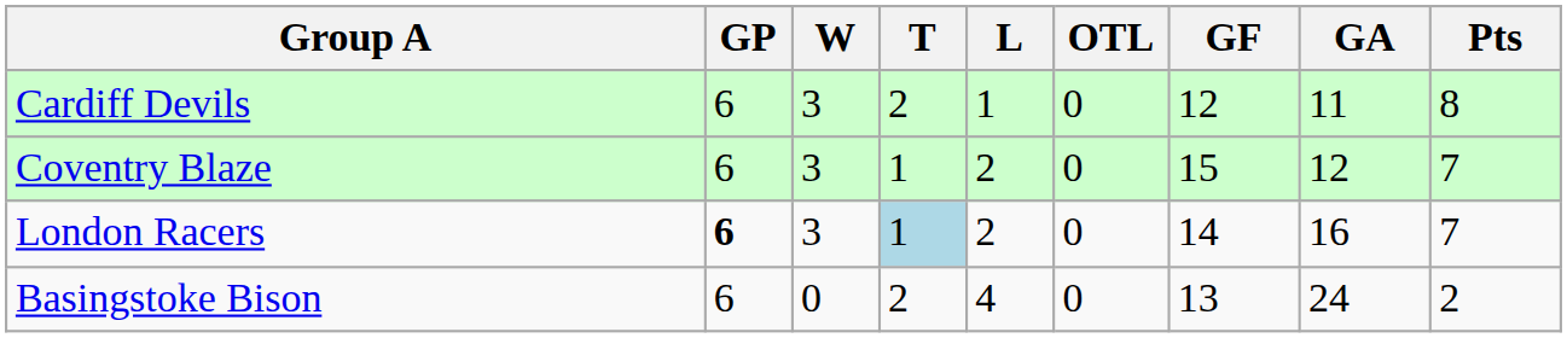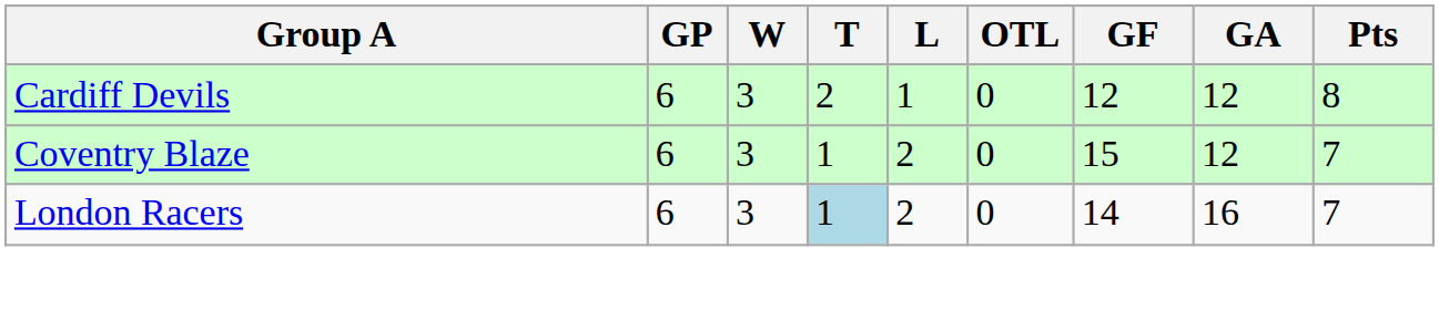 <table class="wikitable">
 <tr>
 <th width="40%">Group A</th>
 <th width="5%">GP</th>
 <th width="5%">W</th>
 <th width="5%">T</th>
 <th width="5%">L</th>
 <th width="5%">OTL</th>
 <th width="7.5%">GF</th>
 <th width="7.5%">GA</th>
 <th width="7.5%">Pts</th>
 </tr>
 <tr bgcolor="#CCFFCC">
 <td><a href='#'>Cardiff Devils</a></td>
 <td>6</td>
 <td>3</td>
 <td>2</td>
 <td>1</td>
 <td>0</td>
 <td>12</td>
-<td>11</td>
+<td>12</td>
 <td>8</td>
 </tr>
 <tr bgcolor="#CCFFCC">
 <td><a href='#'>Coventry Blaze</a></td>
 <td>6</td>
 <td>3</td>
 <td>1</td>
 <td>2</td>
 <td>0</td>
 <td>15</td>
 <td>12</td>
 <td>7</td>
 </tr>
 <tr>
 <td><a href='#'>London Racers</a></td>
-<td><strong>6</strong></td>
+<td>6</td>
 <td>3</td>
 <td style="background: lightblue;">1</td>
 <td>2</td>
 <td>0</td>
 <td>14</td>
 <td>16</td>
 <td>7</td>
 </tr>
-<tr>
-<td><a href='#'>Basingstoke Bison</a></td>
-<td>6</td>
-<td>0</td>
-<td>2</td>
-<td>4</td>
-<td>0</td>
-<td>13</td>
-<td>24</td>
-<td>2</td>
-</tr>
 </table>
